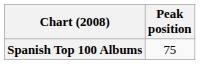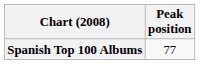 <table class="wikitable plainrowheaders">
 <tr>
 <th scope="col">Chart (2008)</th>
 <th scope="col">Peak<br>position</th>
 </tr>
 <tr>
 <th scope="row">Spanish Top 100 Albums</th>
-<td style="text-align:center;">75</td>
+<td style="text-align:center;">77</td>
 </tr>
 </table>
